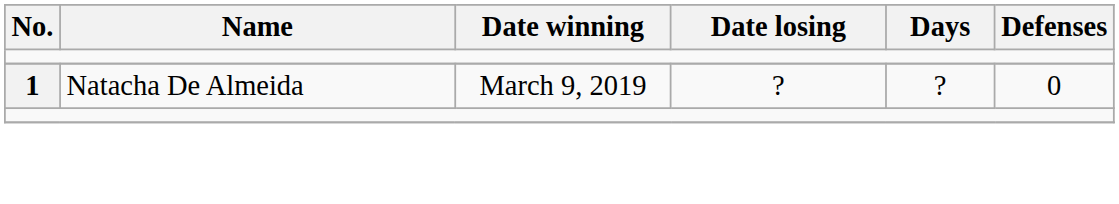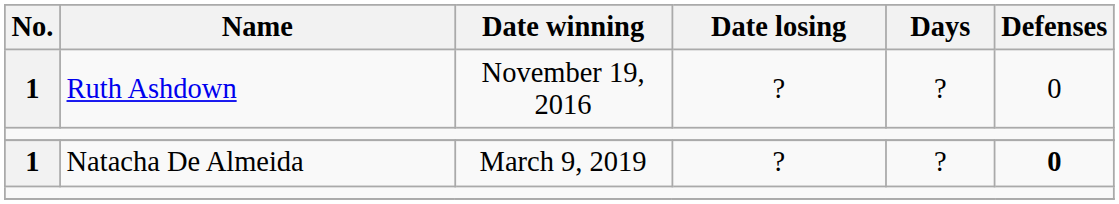 <table class="wikitable" width=100%>
 <tr>
 <th style="width:1%;">No.</th>
 <th style="width:37%;">Name</th>
 <th style="width:20%;">Date winning</th>
 <th style="width:20%;">Date losing</th>
 <th data-sort-type="number" style="width:10%;">Days</th>
 <th data-sort-type="number" style="width:10%;">Defenses</th>
+</tr>
+<tr align=center>
+<th>1</th>
+<td align=left> <a href='#'>Ruth Ashdown</a></td>
+<td>November 19, 2016</td>
+<td>?</td>
+<td>?</td>
+<td>0</td>
 </tr>
 <tr>
 <td colspan="6"></td>
 </tr>
 <tr>
 </tr>
 <tr align=center>
 <th>1</th>
 <td align=left> Natacha De Almeida</td>
 <td>March 9, 2019</td>
 <td>?</td>
 <td>?</td>
-<td>0</td>
+<td><strong>0</strong></td>
 </tr>
 <tr>
 <td colspan="6"></td>
 </tr>
 <tr>
 </tr>
 </table>
